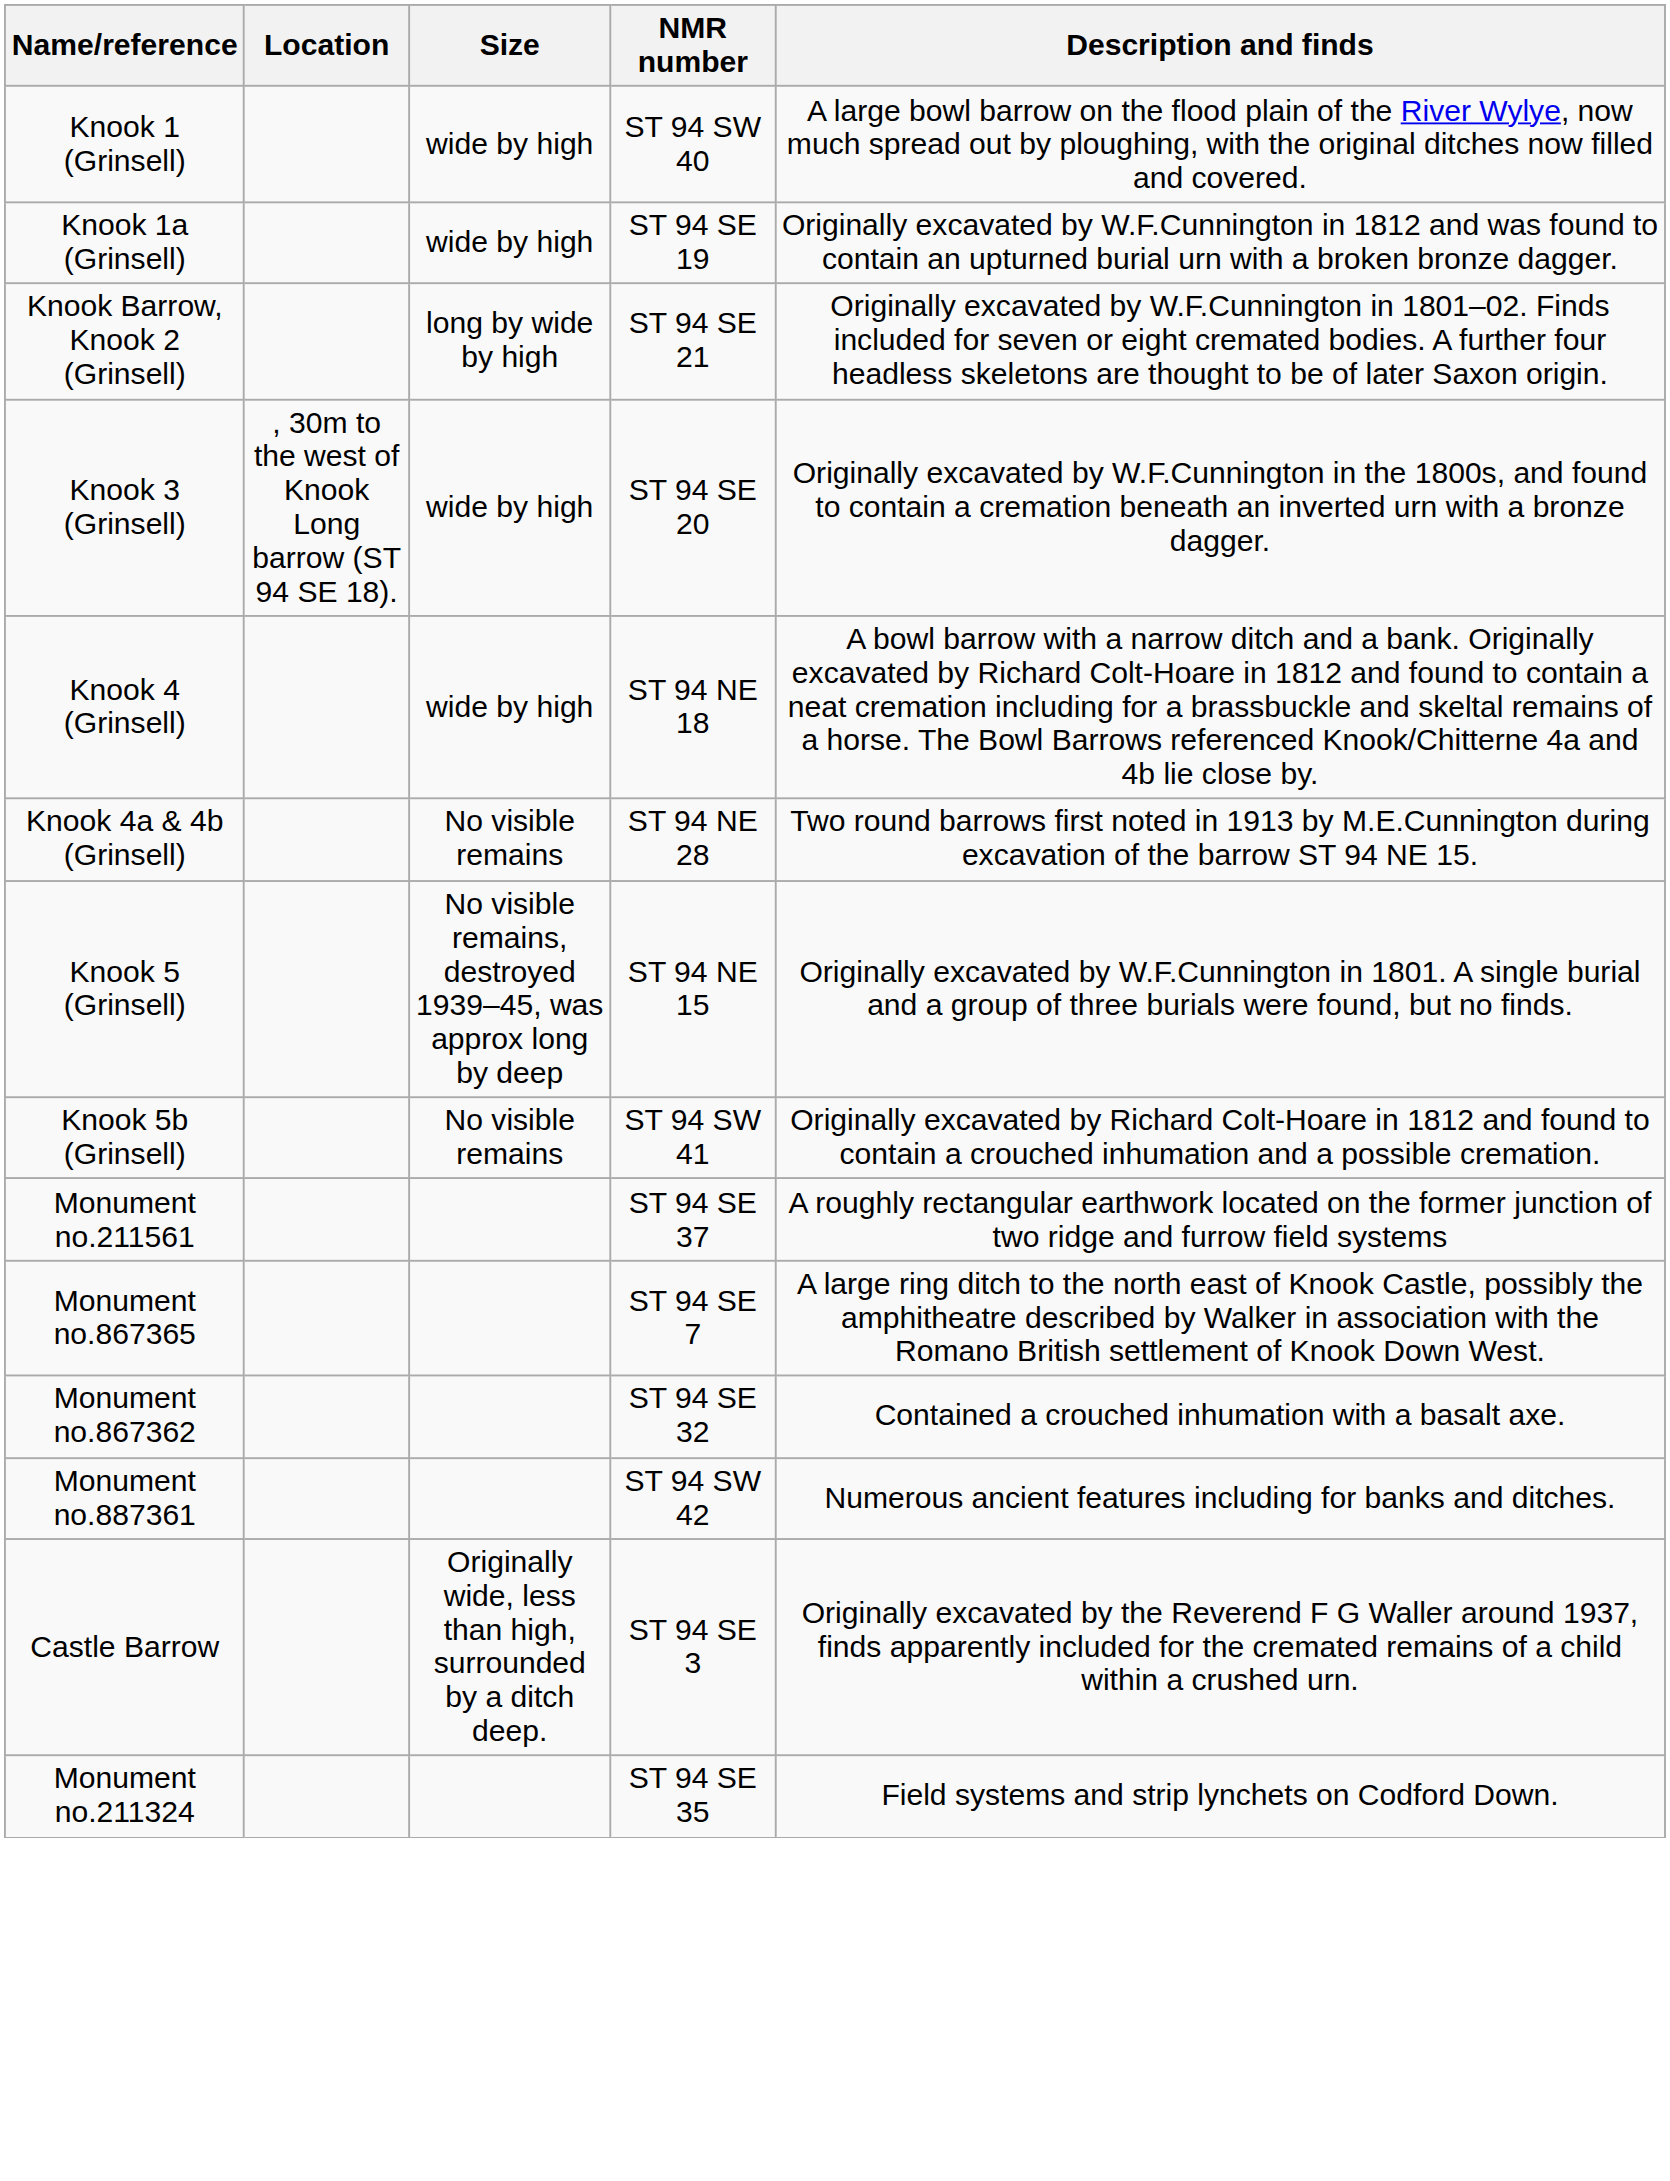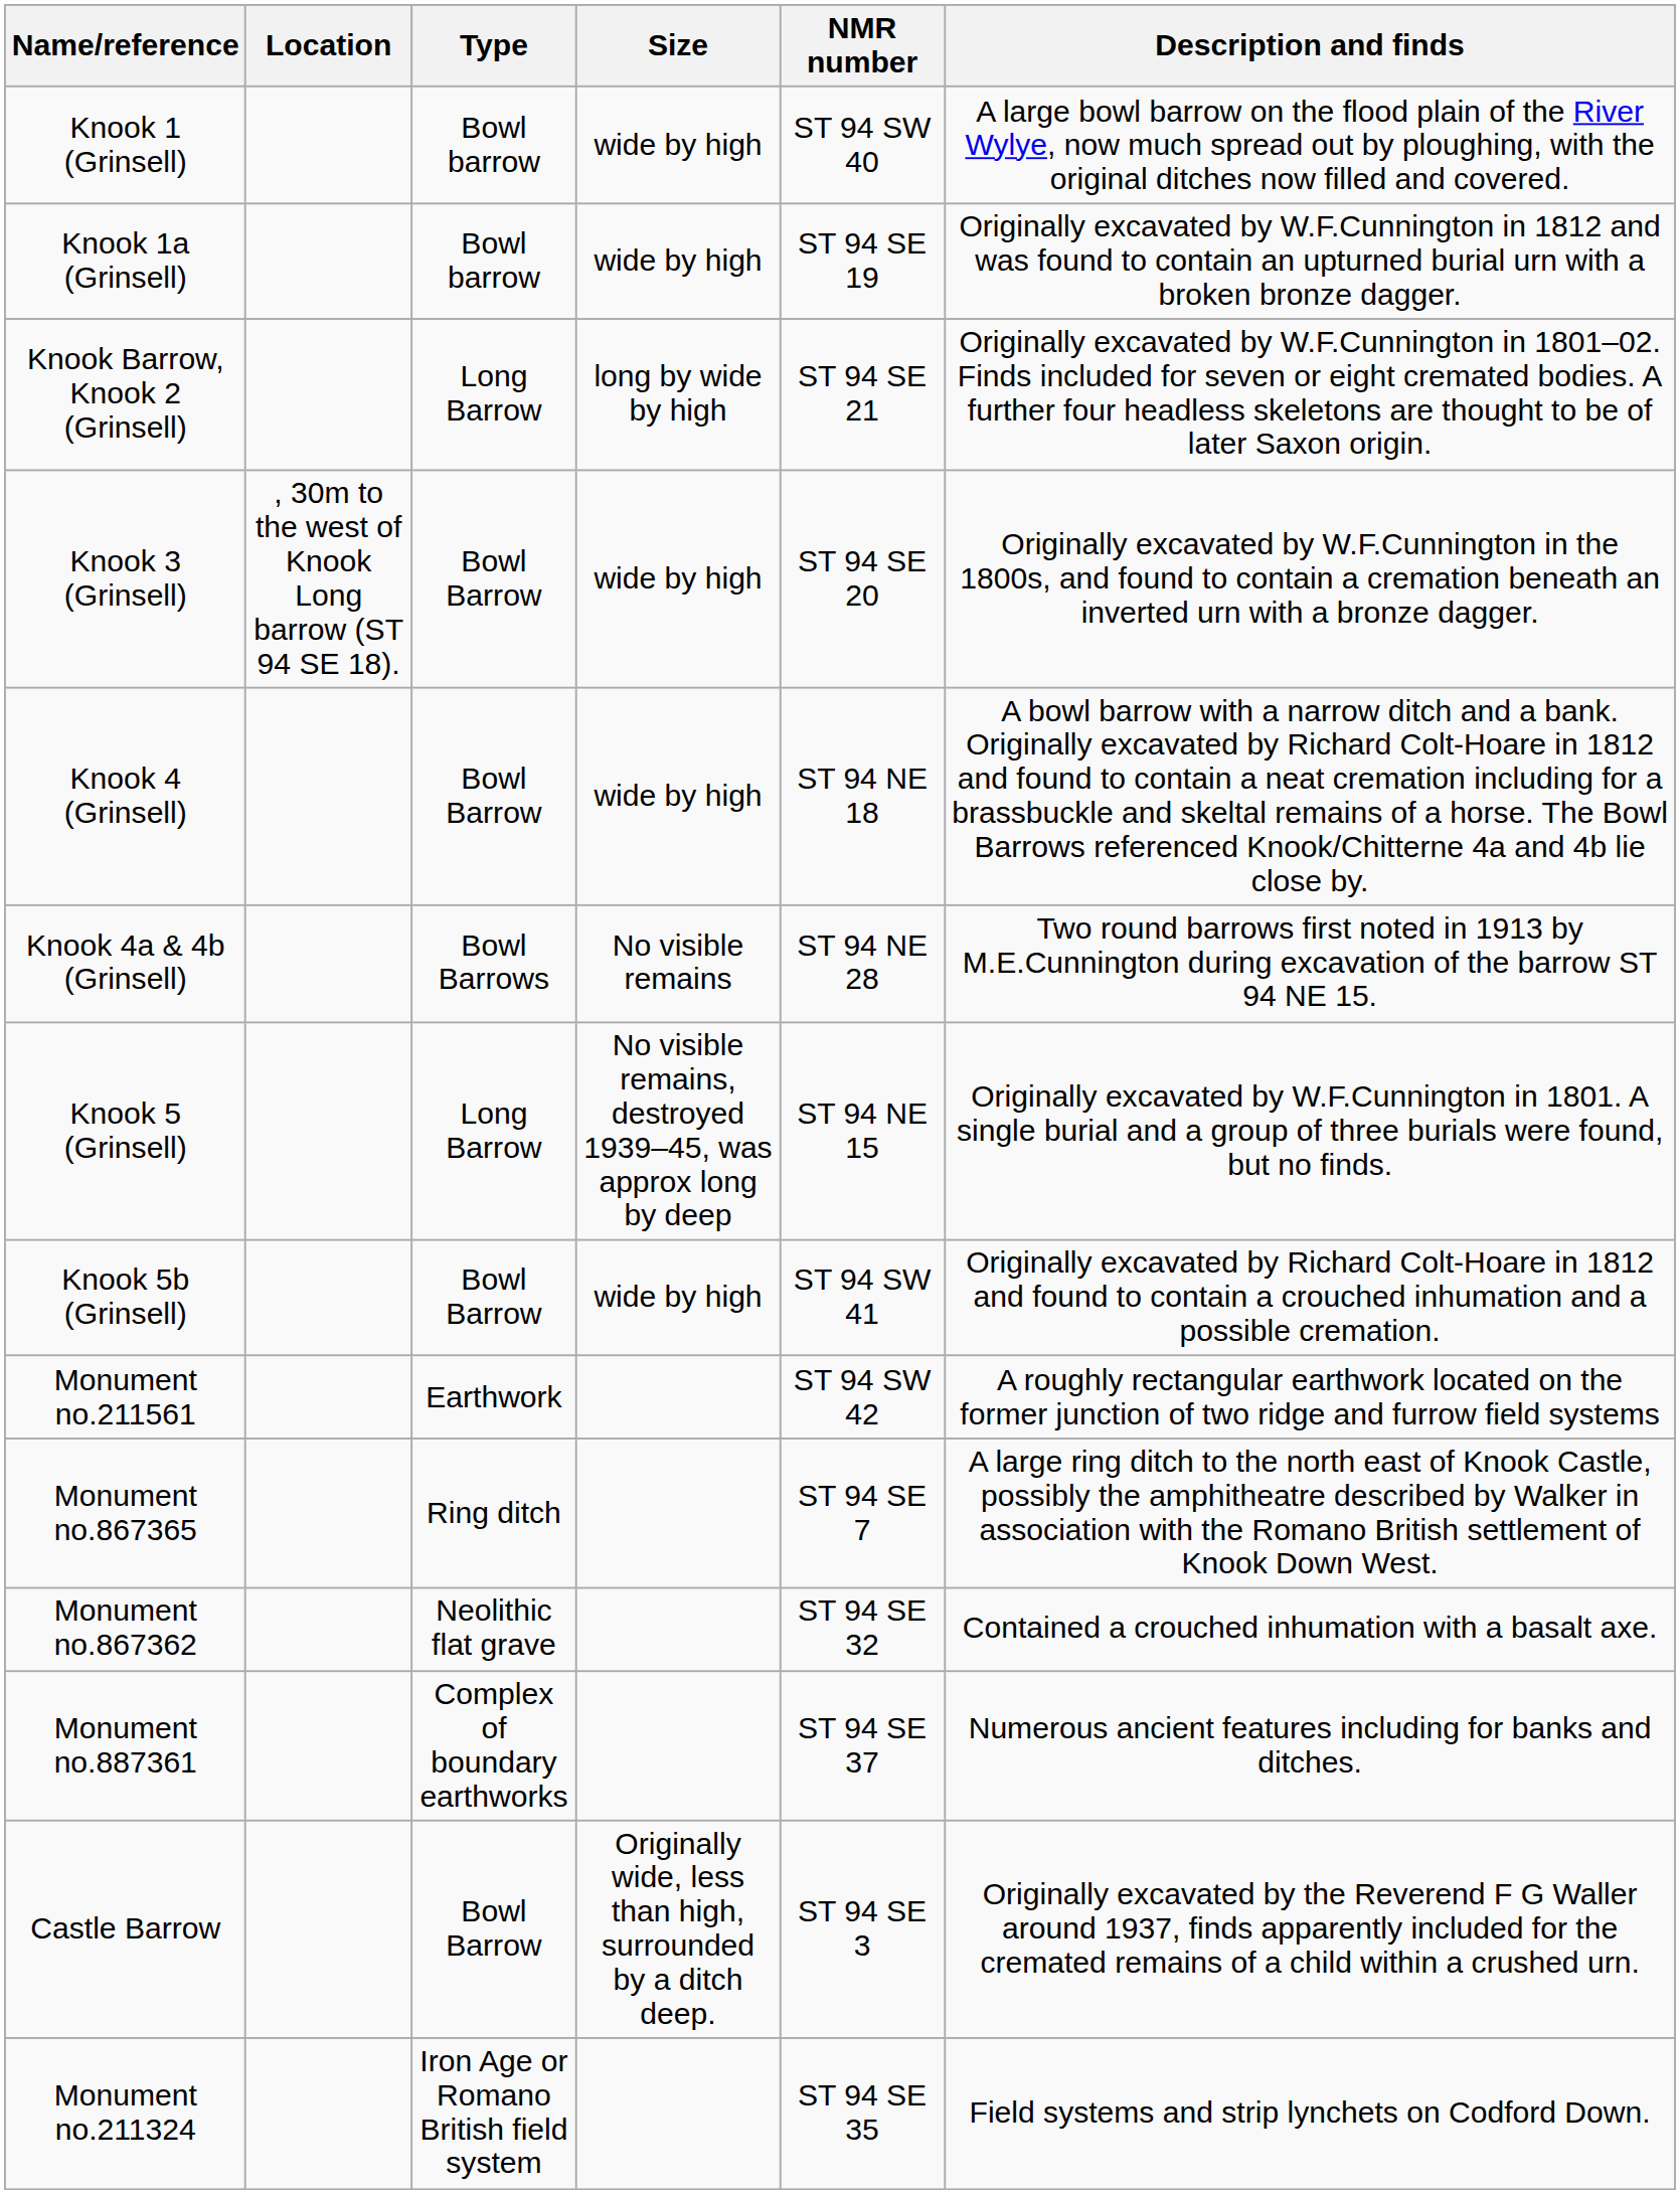 <table class="wikitable sortable" style="text-align:center;width:100%" border="1">
 <tr>
 <th scope="col" style="width:120px;">Name/reference</th>
 <th scope="col" style="width:80px;">Location</th>
+<th scope="col" style="width:80px;">Type</th>
 <th scope="col" style="width:100px;">Size</th>
 <th scope="col" style="width:80px;">NMR number</th>
 <th scope="col" class="unsortable">Description and finds</th>
 </tr>
 <tr !scope="row">
 <td>Knook 1 (Grinsell)</td>
 <td></td>
+<td>Bowl barrow</td>
 <td> wide by  high</td>
 <td>ST 94 SW 40</td>
 <td>A large bowl barrow on the flood plain of the <a href='#'>River Wylye</a>, now much spread out by ploughing, with the original ditches now filled and covered.</td>
 </tr>
 <tr !scope="row">
 <td>Knook 1a (Grinsell)</td>
 <td></td>
+<td>Bowl barrow</td>
 <td> wide by  high</td>
 <td>ST 94 SE 19</td>
 <td>Originally excavated by W.F.Cunnington in 1812 and was found to contain an upturned burial urn with a broken bronze dagger.</td>
 </tr>
 <tr !scope="row">
 <td>Knook Barrow,<br>Knook 2 (Grinsell)</td>
 <td></td>
+<td>Long Barrow</td>
 <td> long by  wide by  high</td>
 <td>ST 94 SE 21</td>
 <td>Originally excavated by W.F.Cunnington in 1801–02. Finds included for seven or eight cremated bodies. A further four headless skeletons are thought to be of later Saxon origin.</td>
 </tr>
 <tr !scope="row">
 <td>Knook 3 (Grinsell)</td>
 <td>, 30m to the west of Knook Long barrow (ST 94 SE 18).</td>
+<td>Bowl Barrow</td>
 <td> wide by  high</td>
 <td>ST 94 SE 20</td>
 <td>Originally excavated by W.F.Cunnington in the 1800s, and found to contain a cremation beneath an inverted urn with a bronze dagger.</td>
 </tr>
 <tr !scope="row">
 <td>Knook 4 (Grinsell)</td>
 <td></td>
+<td>Bowl Barrow</td>
 <td> wide by  high</td>
 <td>ST 94 NE 18</td>
 <td>A bowl barrow with a narrow ditch and a bank. Originally excavated by Richard Colt-Hoare in 1812 and found to contain a neat cremation including for a brassbuckle and skeltal remains of a horse. The Bowl Barrows referenced Knook/Chitterne 4a and 4b lie close by.</td>
 </tr>
 <tr !scope="row">
 <td>Knook 4a & 4b (Grinsell)</td>
 <td></td>
+<td>Bowl Barrows</td>
 <td>No visible remains</td>
 <td>ST 94 NE 28</td>
 <td>Two round barrows first noted in 1913 by M.E.Cunnington during excavation of the barrow ST 94 NE 15.</td>
 </tr>
 <tr !scope="row">
 <td>Knook 5 (Grinsell)</td>
 <td></td>
+<td>Long Barrow</td>
 <td>No visible remains, destroyed 1939–45, was approx  long by  deep</td>
 <td>ST 94 NE 15</td>
 <td>Originally excavated by W.F.Cunnington in 1801. A single burial and a group of three burials were found, but no finds.</td>
 </tr>
 <tr !scope="row">
 <td>Knook 5b (Grinsell)</td>
 <td></td>
-<td>No visible remains</td>
+<td>Bowl Barrow</td>
+<td> wide by  high</td>
 <td>ST 94 SW 41</td>
 <td>Originally excavated by Richard Colt-Hoare in 1812 and found to contain a crouched inhumation and a possible cremation.</td>
 </tr>
 <tr !scope="row">
 <td>Monument no.211561</td>
 <td></td>
+<td>Earthwork</td>
 <td></td>
-<td>ST 94 SE 37</td>
+<td>ST 94 SW 42</td>
 <td>A roughly rectangular earthwork located on the former junction of two ridge and furrow field systems</td>
 </tr>
 <tr !scope="row">
 <td>Monument no.867365</td>
 <td></td>
+<td>Ring ditch</td>
 <td></td>
 <td>ST 94 SE 7</td>
 <td>A large ring ditch to the north east of Knook Castle, possibly the amphitheatre described by Walker in association with the Romano British settlement of Knook Down West.</td>
 </tr>
 <tr !scope="row">
 <td>Monument no.867362</td>
 <td></td>
+<td>Neolithic flat grave</td>
 <td></td>
 <td>ST 94 SE 32</td>
 <td>Contained a crouched inhumation with a basalt axe.</td>
 </tr>
 <tr !scope="row">
 <td>Monument no.887361</td>
 <td></td>
+<td>Complex of boundary earthworks</td>
 <td></td>
-<td>ST 94 SW 42</td>
+<td>ST 94 SE 37</td>
 <td>Numerous ancient features including for banks and ditches.</td>
 </tr>
 <tr !scope="row">
 <td>Castle Barrow</td>
 <td></td>
+<td>Bowl Barrow</td>
 <td>Originally  wide, less than  high, surrounded by a ditch  deep.</td>
 <td>ST 94 SE 3</td>
 <td>Originally excavated by the Reverend F G Waller around 1937, finds apparently included for the cremated remains of a child within a crushed urn.</td>
 </tr>
 <tr !scope="row">
 <td>Monument no.211324</td>
 <td></td>
+<td>Iron Age or Romano British field system</td>
 <td></td>
 <td>ST 94 SE 35</td>
 <td>Field systems and strip lynchets on Codford Down.</td>
 </tr>
 </table>
